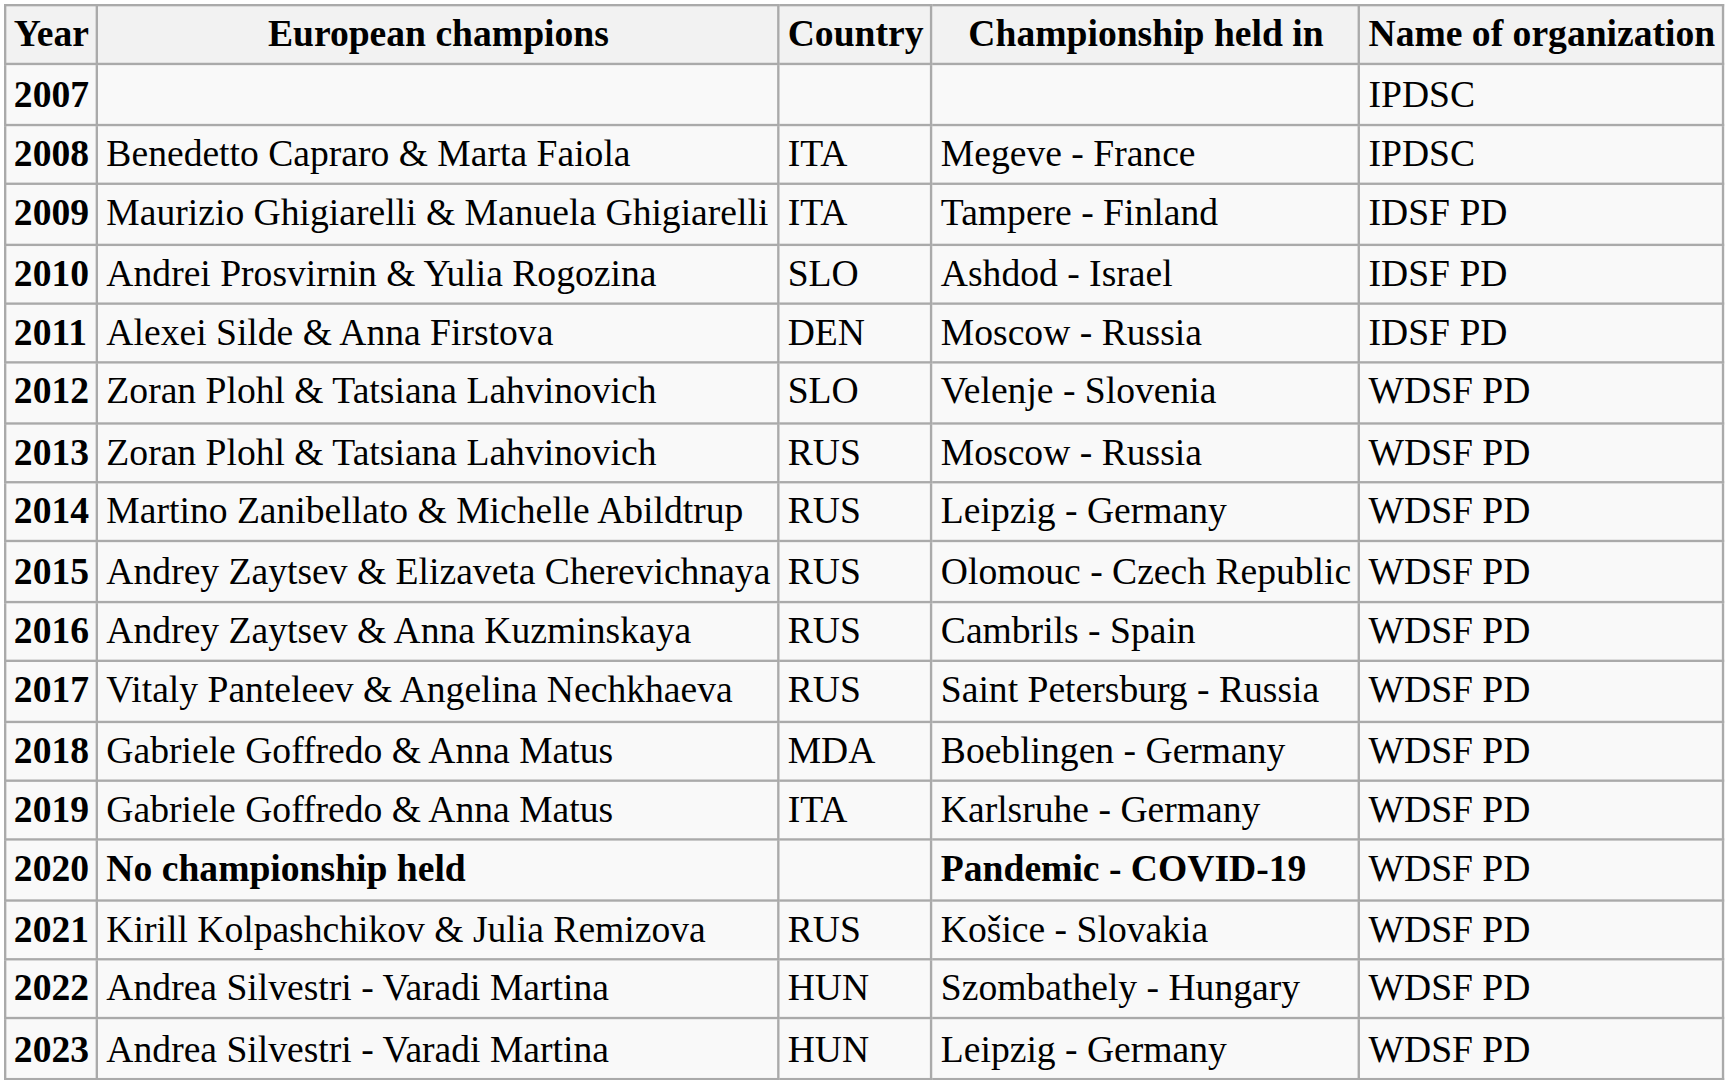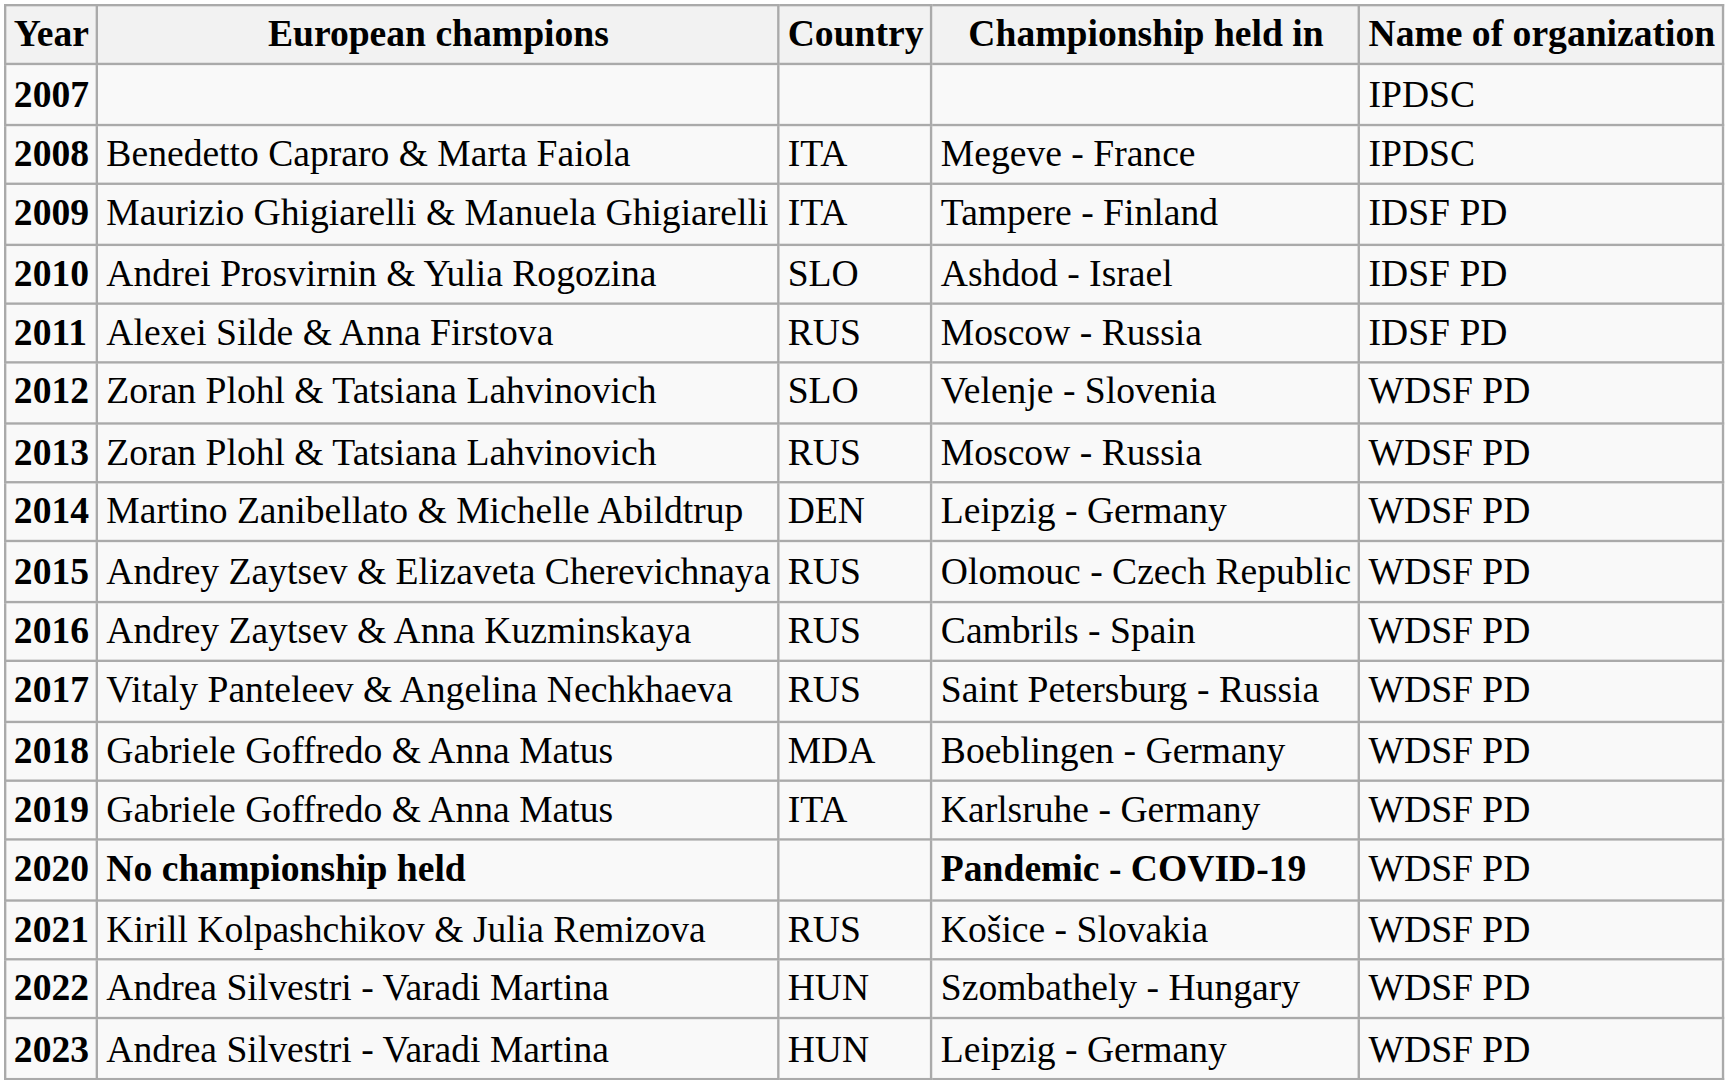 <table class="wikitable">
 <tr>
 <th>Year</th>
 <th>European champions</th>
 <th>Country</th>
 <th>Championship held in</th>
 <th>Name of organization</th>
 </tr>
 <tr>
 <td><strong>2007</strong></td>
 <td></td>
 <td></td>
 <td></td>
 <td>IPDSC</td>
 </tr>
 <tr>
 <td><strong>2008</strong></td>
 <td>Benedetto Capraro & Marta Faiola</td>
 <td>ITA</td>
 <td>Megeve - France</td>
 <td>IPDSC</td>
 </tr>
 <tr>
 <td><strong>2009</strong></td>
 <td>Maurizio Ghigiarelli & Manuela Ghigiarelli</td>
 <td>ITA</td>
 <td>Tampere - Finland</td>
 <td>IDSF PD</td>
 </tr>
 <tr>
 <td><strong>2010</strong></td>
 <td>Andrei Prosvirnin & Yulia Rogozina</td>
 <td>SLO</td>
 <td>Ashdod - Israel</td>
 <td>IDSF PD</td>
 </tr>
 <tr>
 <td><strong>2011</strong></td>
 <td>Alexei Silde & Anna Firstova</td>
-<td>DEN</td>
+<td>RUS</td>
 <td>Moscow - Russia</td>
 <td>IDSF PD</td>
 </tr>
 <tr>
 <td><strong>2012</strong></td>
 <td>Zoran Plohl & Tatsiana Lahvinovich</td>
 <td>SLO</td>
 <td>Velenje - Slovenia</td>
 <td>WDSF PD</td>
 </tr>
 <tr>
 <td><strong>2013</strong></td>
 <td>Zoran Plohl & Tatsiana Lahvinovich</td>
 <td>RUS</td>
 <td>Moscow - Russia</td>
 <td>WDSF PD</td>
 </tr>
 <tr>
 <td><strong>2014</strong></td>
 <td>Martino Zanibellato & Michelle Abildtrup</td>
-<td>RUS</td>
+<td>DEN</td>
 <td>Leipzig - Germany</td>
 <td>WDSF PD</td>
 </tr>
 <tr>
 <td><strong>2015</strong></td>
 <td>Andrey Zaytsev & Elizaveta Cherevichnaya</td>
 <td>RUS</td>
 <td>Olomouc - Czech Republic</td>
 <td>WDSF PD</td>
 </tr>
 <tr>
 <td><strong>2016</strong></td>
 <td>Andrey Zaytsev & Anna Kuzminskaya</td>
 <td>RUS</td>
 <td>Cambrils - Spain</td>
 <td>WDSF PD</td>
 </tr>
 <tr>
 <td><strong>2017</strong></td>
 <td>Vitaly Panteleev & Angelina Nechkhaeva</td>
 <td>RUS</td>
 <td>Saint Petersburg - Russia</td>
 <td>WDSF PD</td>
 </tr>
 <tr>
 <td><strong>2018</strong></td>
 <td>Gabriele Goffredo & Anna Matus</td>
 <td>MDA</td>
 <td>Boeblingen - Germany</td>
 <td>WDSF PD</td>
 </tr>
 <tr>
 <td><strong>2019</strong></td>
 <td>Gabriele Goffredo & Anna Matus</td>
 <td>ITA</td>
 <td>Karlsruhe - Germany</td>
 <td>WDSF PD</td>
 </tr>
 <tr>
 <td><strong>2020</strong></td>
 <td><strong>No championship held</strong></td>
 <td></td>
 <td><strong>Pandemic - COVID-19</strong></td>
 <td>WDSF PD</td>
 </tr>
 <tr>
 <td><strong>2021</strong></td>
 <td>Kirill Kolpashchikov & Julia Remizova</td>
 <td>RUS</td>
 <td>Košice - Slovakia</td>
 <td>WDSF PD</td>
 </tr>
 <tr>
 <td><strong>2022</strong></td>
 <td>Andrea Silvestri - Varadi Martina</td>
 <td>HUN</td>
 <td>Szombathely - Hungary</td>
 <td>WDSF PD</td>
 </tr>
 <tr>
 <td><strong>2023</strong></td>
 <td>Andrea Silvestri - Varadi Martina</td>
 <td>HUN</td>
 <td>Leipzig - Germany</td>
 <td>WDSF PD</td>
 </tr>
 </table>
